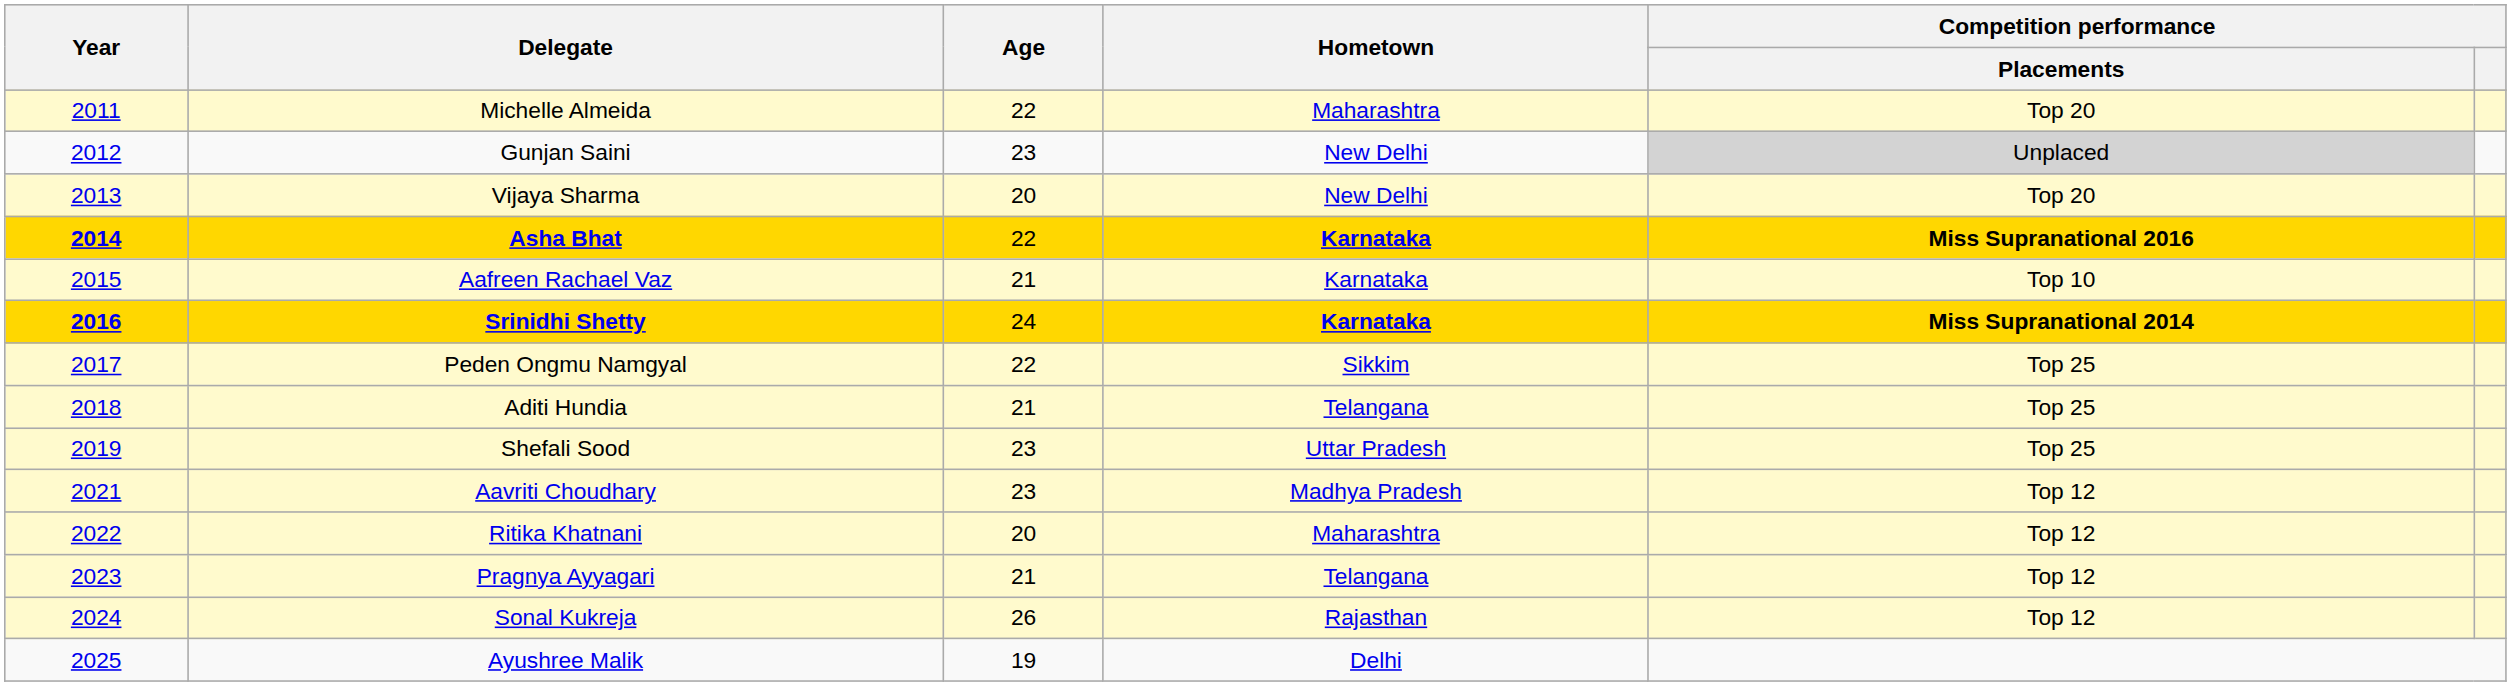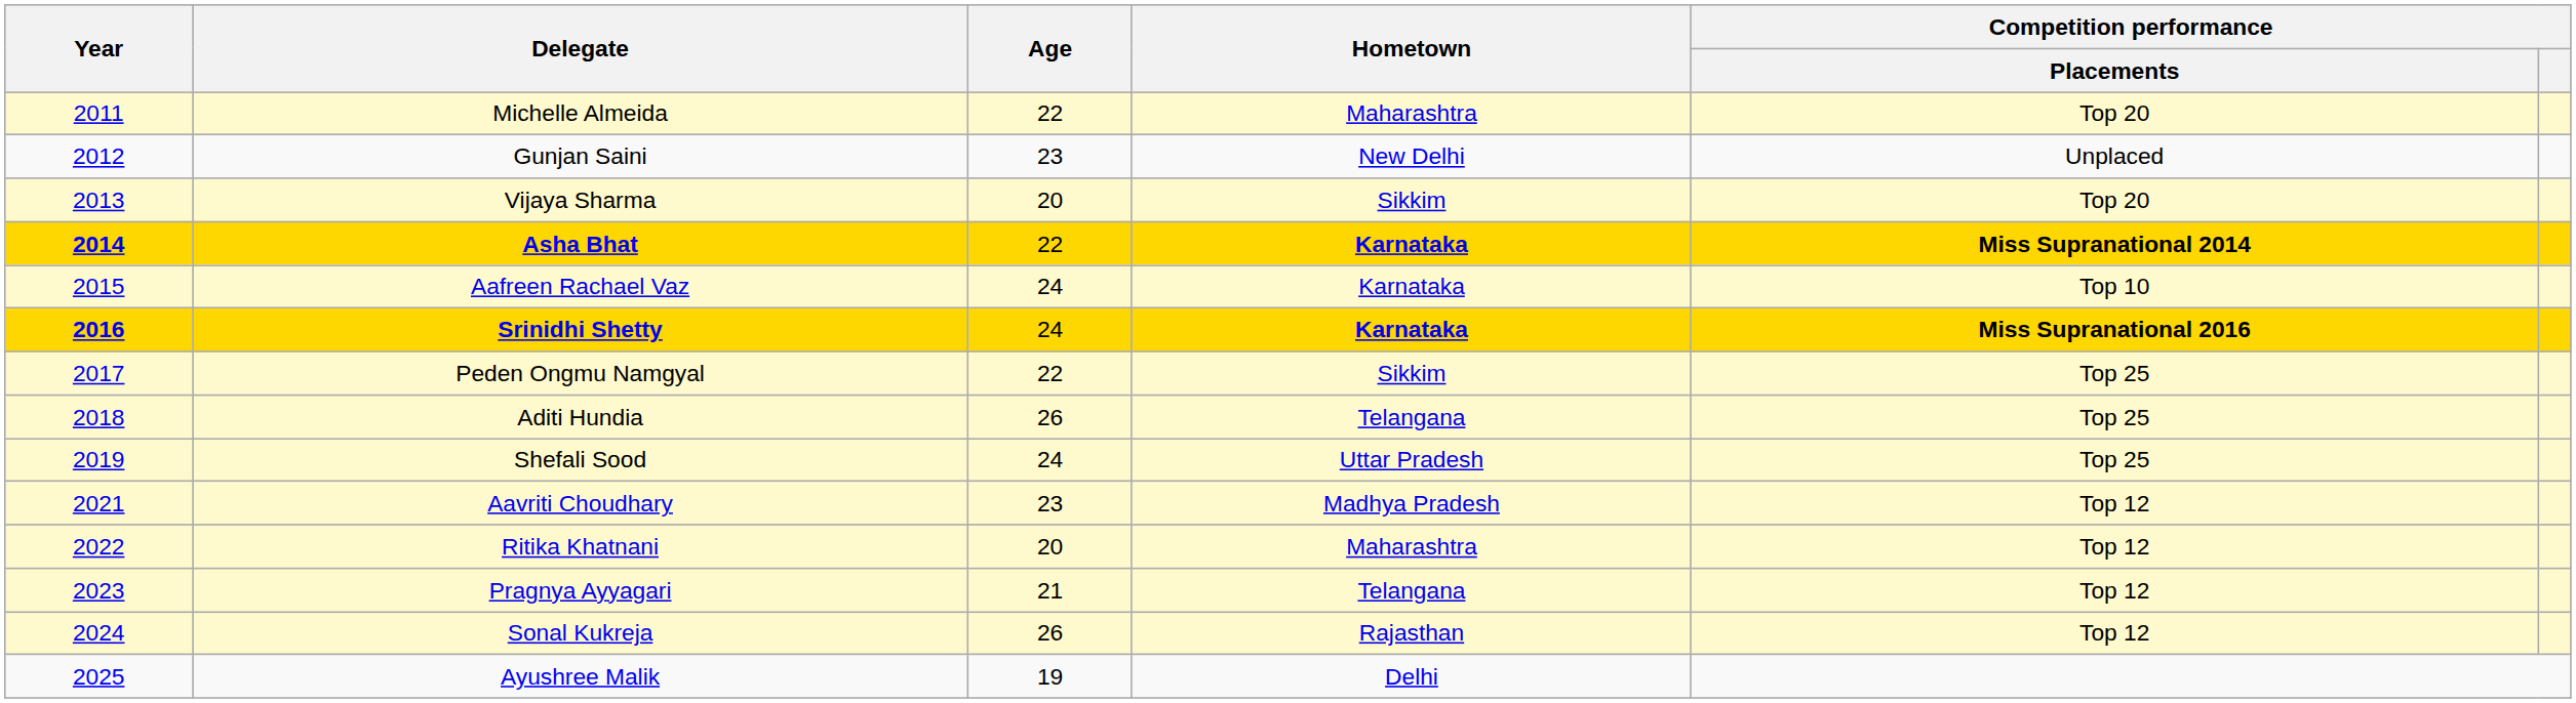 <table class="wikitable" style="text-align:center; line-height:20px; font-size:90%; width:100%;">
 <tr>
 <th rowspan="2">Year</th>
 <th rowspan="2">Delegate</th>
 <th rowspan="2">Age</th>
 <th rowspan="2">Hometown</th>
 <th colspan="2">Competition performance</th>
 </tr>
 <tr>
 <th>Placements</th>
 <th></th>
 </tr>
 <tr style="background:#FFFACD;">
 <td><a href='#'>2011</a></td>
 <td>Michelle Almeida</td>
 <td>22</td>
 <td><a href='#'>Maharashtra</a></td>
 <td>Top 20</td>
 <td style="background:;"></td>
 </tr>
 <tr>
 <td><a href='#'>2012</a></td>
 <td>Gunjan Saini</td>
 <td>23</td>
 <td><a href='#'>New Delhi</a></td>
-<td style="background: lightgrey;">Unplaced</td>
+<td>Unplaced</td>
 <td></td>
 </tr>
 <tr style="background:#FFFACD;">
 <td><a href='#'>2013</a></td>
 <td>Vijaya Sharma</td>
 <td>20</td>
-<td><a href='#'>New Delhi</a></td>
+<td><a href='#'>Sikkim</a></td>
 <td>Top 20</td>
 <td></td>
 </tr>
 <tr style="background-color:gold;">
 <td><a href='#'><strong>2014</strong></a></td>
 <td><strong><a href='#'>Asha Bhat</a></strong></td>
 <td>22</td>
 <td><strong><a href='#'>Karnataka</a></strong></td>
-<td><strong>Miss Supranational 2016</strong></td>
+<td><strong>Miss Supranational 2014</strong></td>
 <td style="background:;"></td>
 </tr>
 <tr style="background:#FFFACD;">
 <td><a href='#'>2015</a></td>
 <td><a href='#'>Aafreen Rachael Vaz</a></td>
-<td>21</td>
+<td>24</td>
 <td><a href='#'>Karnataka</a></td>
 <td>Top 10</td>
 <td style="background:;"></td>
 </tr>
 <tr style="background-color:gold;">
 <td><a href='#'><strong>2016</strong></a></td>
 <td><strong><a href='#'>Srinidhi Shetty</a></strong></td>
 <td>24</td>
 <td><strong><a href='#'>Karnataka</a></strong></td>
-<td><strong>Miss Supranational 2014</strong></td>
+<td><strong>Miss Supranational 2016</strong></td>
 <td style="background:;"></td>
 </tr>
 <tr style="background:#FFFACD;">
 <td><a href='#'>2017</a></td>
 <td>Peden Ongmu Namgyal</td>
 <td>22</td>
 <td><a href='#'>Sikkim</a></td>
 <td>Top 25</td>
 <td style="background:;"></td>
 </tr>
 <tr style="background:#FFFACD;">
 <td><a href='#'>2018</a></td>
 <td>Aditi Hundia</td>
-<td>21</td>
+<td>26</td>
 <td><a href='#'>Telangana</a></td>
 <td>Top 25</td>
 <td></td>
 </tr>
 <tr style="background:#FFFACD;">
 <td><a href='#'>2019</a></td>
 <td>Shefali Sood</td>
-<td>23</td>
+<td>24</td>
 <td><a href='#'>Uttar Pradesh</a></td>
 <td>Top 25</td>
 <td style="background:;"></td>
 </tr>
 <tr style="background:#FFFACD;">
 <td><a href='#'>2021</a></td>
 <td><a href='#'>Aavriti Choudhary</a></td>
 <td>23</td>
 <td><a href='#'>Madhya Pradesh</a></td>
 <td>Top 12</td>
 <td></td>
 </tr>
 <tr style="background:#FFFACD;">
 <td><a href='#'>2022</a></td>
 <td><a href='#'>Ritika Khatnani</a></td>
 <td>20</td>
 <td><a href='#'>Maharashtra</a></td>
 <td>Top 12</td>
 <td style="background:;"></td>
 </tr>
 <tr style="background:#FFFACD;">
 <td><a href='#'>2023</a></td>
 <td><a href='#'>Pragnya Ayyagari</a></td>
 <td>21</td>
 <td><a href='#'>Telangana</a></td>
 <td>Top 12</td>
 <td style="background:;"></td>
 </tr>
 <tr style="background:#FFFACD;">
 <td><a href='#'>2024</a></td>
 <td><a href='#'>Sonal Kukreja</a></td>
 <td>26</td>
 <td><a href='#'>Rajasthan</a></td>
 <td>Top 12</td>
 <td style="background:;"></td>
 </tr>
 <tr>
 <td><a href='#'>2025</a></td>
 <td><a href='#'>Ayushree Malik</a></td>
 <td>19</td>
 <td><a href='#'>Delhi</a></td>
 <td colspan=2></td>
 </tr>
 </table>
